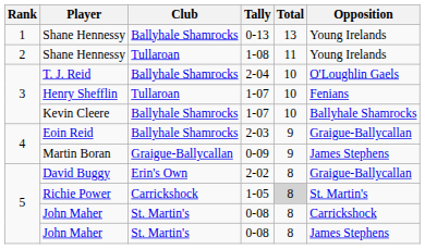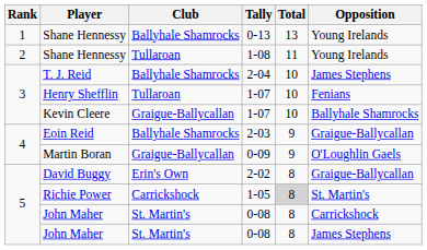 <table class="wikitable">
 <tr>
 <th>Rank</th>
 <th>Player</th>
 <th>Club</th>
 <th>Tally</th>
 <th>Total</th>
 <th>Opposition</th>
 </tr>
 <tr>
 <td rowspan="1" style="text-align:center;">1</td>
 <td>Shane Hennessy</td>
 <td><a href='#'>Ballyhale Shamrocks</a></td>
 <td align=center>0-13</td>
 <td align=center>13</td>
 <td>Young Irelands</td>
 </tr>
 <tr>
 <td rowspan="1" style="text-align:center;">2</td>
 <td>Shane Hennessy</td>
 <td><a href='#'>Tullaroan</a></td>
 <td align=center>1-08</td>
 <td align=center>11</td>
 <td>Young Irelands</td>
 </tr>
 <tr>
 <td rowspan="3" style="text-align:center;">3</td>
 <td><a href='#'>T. J. Reid</a></td>
 <td><a href='#'>Ballyhale Shamrocks</a></td>
 <td align=center>2-04</td>
 <td align=center>10</td>
-<td><a href='#'>O'Loughlin Gaels</a></td>
+<td><a href='#'>James Stephens</a></td>
 </tr>
 <tr>
 <td><a href='#'>Henry Shefflin</a></td>
 <td><a href='#'>Tullaroan</a></td>
 <td align=center>1-07</td>
 <td align=center>10</td>
 <td><a href='#'>Fenians</a></td>
 </tr>
 <tr>
 <td>Kevin Cleere</td>
-<td><a href='#'>Ballyhale Shamrocks</a></td>
+<td><a href='#'>Graigue-Ballycallan</a></td>
 <td align=center>1-07</td>
 <td align=center>10</td>
 <td><a href='#'>Ballyhale Shamrocks</a></td>
 </tr>
 <tr>
 <td rowspan="2" style="text-align:center;">4</td>
 <td><a href='#'>Eoin Reid</a></td>
 <td><a href='#'>Ballyhale Shamrocks</a></td>
 <td align=center>2-03</td>
 <td align=center>9</td>
 <td><a href='#'>Graigue-Ballycallan</a></td>
 </tr>
 <tr>
 <td>Martin Boran</td>
 <td><a href='#'>Graigue-Ballycallan</a></td>
 <td align=center>0-09</td>
 <td align=center>9</td>
-<td><a href='#'>James Stephens</a></td>
+<td><a href='#'>O'Loughlin Gaels</a></td>
 </tr>
 <tr>
 <td rowspan="4" style="text-align:center;">5</td>
 <td><a href='#'>David Buggy</a></td>
 <td><a href='#'>Erin's Own</a></td>
 <td align=center>2-02</td>
 <td align=center>8</td>
 <td><a href='#'>Graigue-Ballycallan</a></td>
 </tr>
 <tr>
 <td><a href='#'>Richie Power</a></td>
 <td><a href='#'>Carrickshock</a></td>
 <td align=center>1-05</td>
 <td align=center style="background: lightgrey;">8</td>
 <td><a href='#'>St. Martin's</a></td>
 </tr>
 <tr>
 <td><a href='#'>John Maher</a></td>
 <td><a href='#'>St. Martin's</a></td>
 <td align=center>0-08</td>
 <td align=center>8</td>
 <td><a href='#'>Carrickshock</a></td>
 </tr>
 <tr>
 <td><a href='#'>John Maher</a></td>
 <td><a href='#'>St. Martin's</a></td>
 <td align=center>0-08</td>
 <td align=center>8</td>
 <td><a href='#'>James Stephens</a></td>
 </tr>
 </table>
